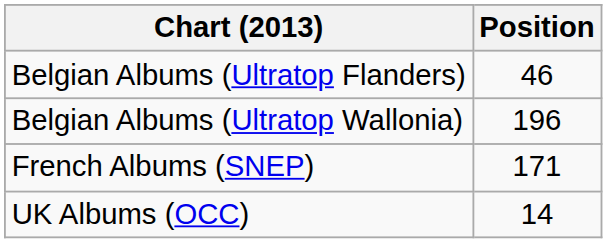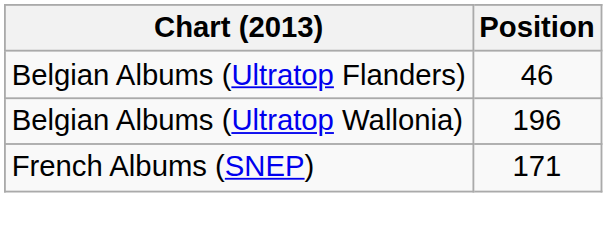 <table class="wikitable sortable">
 <tr>
 <th>Chart (2013)</th>
 <th>Position</th>
 </tr>
 <tr>
 <td>Belgian Albums (<a href='#'>Ultratop</a> Flanders)</td>
 <td style="text-align:center;">46</td>
 </tr>
 <tr>
 <td>Belgian Albums (<a href='#'>Ultratop</a> Wallonia)</td>
 <td style="text-align:center;">196</td>
 </tr>
 <tr>
 <td>French Albums (<a href='#'>SNEP</a>)</td>
 <td style="text-align:center;">171</td>
 </tr>
-<tr>
-<td>UK Albums (<a href='#'>OCC</a>)</td>
-<td style="text-align:center;">14</td>
-</tr>
 </table>
